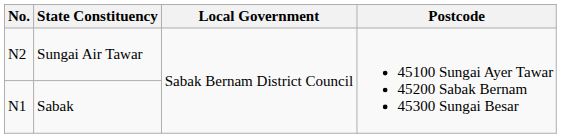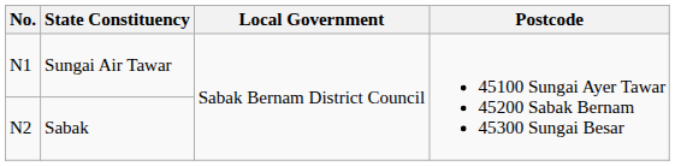 <table class="wikitable">
 <tr>
 <th>No.</th>
 <th>State Constituency</th>
 <th>Local Government</th>
 <th>Postcode</th>
 </tr>
 <tr>
-<td>N2</td>
+<td>N1</td>
 <td>Sungai Air Tawar</td>
 <td rowspan="2">Sabak Bernam District Council</td>
 <td rowspan="2"><br><ul><li>45100 Sungai Ayer Tawar</li><li>45200 Sabak Bernam</li><li>45300 Sungai Besar</li></ul></td>
 </tr>
 <tr>
-<td>N1</td>
+<td>N2</td>
 <td>Sabak</td>
 </tr>
 </table>
